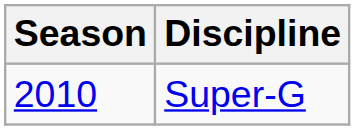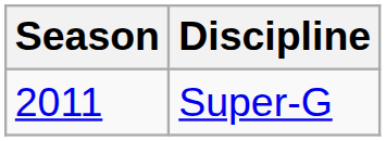 <table class="wikitable" "style="text-align:center; font-size:100%">
 <tr>
 <th>Season</th>
 <th>Discipline</th>
 </tr>
 <tr>
-<td><a href='#'>2010</a></td>
+<td><a href='#'>2011</a></td>
 <td><a href='#'>Super-G</a></td>
 </tr>
 </table>
